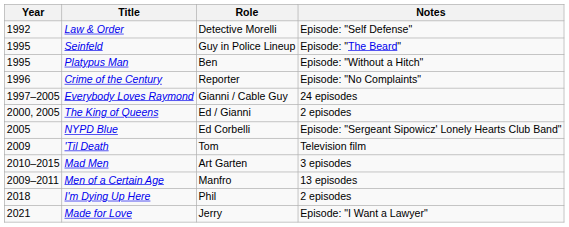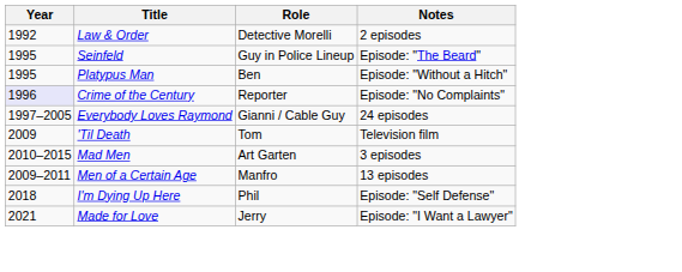 <table class="wikitable sortable">
 <tr>
 <th>Year</th>
 <th>Title</th>
 <th>Role</th>
 <th>Notes</th>
 </tr>
 <tr>
 <td>1992</td>
 <td><em><a href='#'>Law & Order</a></em></td>
 <td>Detective Morelli</td>
-<td>Episode: "Self Defense"</td>
+<td>2 episodes</td>
 </tr>
 <tr>
 <td>1995</td>
 <td><em><a href='#'>Seinfeld</a></em></td>
 <td>Guy in Police Lineup</td>
 <td>Episode: "<a href='#'>The Beard</a>"</td>
 </tr>
 <tr>
 <td>1995</td>
 <td><em><a href='#'>Platypus Man</a></em></td>
 <td>Ben</td>
 <td>Episode: "Without a Hitch"</td>
 </tr>
 <tr>
-<td>1996</td>
+<td style="background: lavender;">1996</td>
 <td><a href='#'><em>Crime of the Century</em></a></td>
 <td>Reporter</td>
 <td>Episode: "No Complaints"</td>
 </tr>
 <tr>
 <td>1997–2005</td>
 <td><em><a href='#'>Everybody Loves Raymond</a></em></td>
 <td>Gianni / Cable Guy</td>
 <td>24 episodes</td>
-</tr>
-<tr>
-<td>2000, 2005</td>
-<td><em><a href='#'>The King of Queens</a></em></td>
-<td>Ed / Gianni</td>
-<td>2 episodes</td>
-</tr>
-<tr>
-<td>2005</td>
-<td><em><a href='#'>NYPD Blue</a></em></td>
-<td>Ed Corbelli</td>
-<td>Episode: "Sergeant Sipowicz' Lonely Hearts Club Band"</td>
 </tr>
 <tr>
 <td>2009</td>
 <td><em><a href='#'>'Til Death</a></em></td>
 <td>Tom</td>
 <td>Television film</td>
 </tr>
 <tr>
 <td>2010–2015</td>
 <td><em><a href='#'>Mad Men</a></em></td>
 <td>Art Garten</td>
 <td>3 episodes</td>
 </tr>
 <tr>
 <td>2009–2011</td>
 <td><em><a href='#'>Men of a Certain Age</a></em></td>
 <td>Manfro</td>
 <td>13 episodes</td>
 </tr>
 <tr>
 <td>2018</td>
 <td><em><a href='#'>I'm Dying Up Here</a></em></td>
 <td>Phil</td>
-<td>2 episodes</td>
+<td>Episode: "Self Defense"</td>
 </tr>
 <tr>
 <td>2021</td>
 <td><em><a href='#'>Made for Love</a></em></td>
 <td>Jerry</td>
 <td>Episode: "I Want a Lawyer"</td>
 </tr>
 </table>
